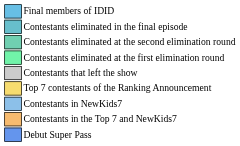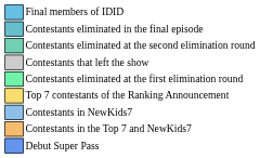 <table class="toccolours" style="font-size:90%; white-space:nowrap">
 <tr>
 <td style="background:#67bfe5; border: 1px solid black">      </td>
 <td>Final members of IDID</td>
 </tr>
 <tr>
 <td style="background:#67bfcc; border: 1px solid black">      </td>
 <td>Contestants eliminated in the final episode</td>
 </tr>
 <tr>
 <td style="background:#70d0b1; border: 1px solid black">      </td>
 <td>Contestants eliminated at the second elimination round</td>
 </tr>
 <tr>
+<td style="background:#CCCCCC; border: 1px solid black">      </td>
+<td>Contestants that left the show</td>
+</tr>
+<tr>
 <td style="background:#71f3a9; border: 1px solid black">      </td>
 <td>Contestants eliminated at the first elimination round</td>
-</tr>
-<tr>
-<td style="background:#CCCCCC; border: 1px solid black">      </td>
-<td>Contestants that left the show</td>
 </tr>
 <tr>
 <td style="background:#F7DC6F; border: 1px solid black">      </td>
 <td>Top 7 contestants of the Ranking Announcement</td>
 </tr>
 <tr>
 <td style="background:#8cc0e9; border: 1px solid black">      </td>
 <td>Contestants in NewKids7</td>
 </tr>
 <tr>
 <td style="background:#f7bb6f; border: 1px solid black">      </td>
 <td>Contestants in the Top 7 and NewKids7</td>
 </tr>
 <tr>
 <td style="background:#6495ed ; border: 1px solid black">      </td>
 <td>Debut Super Pass</td>
 </tr>
 </table>
